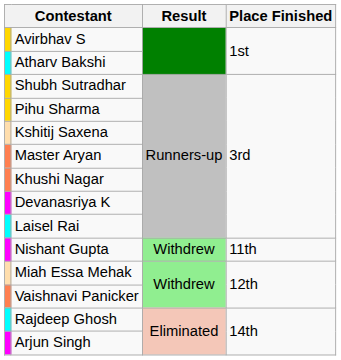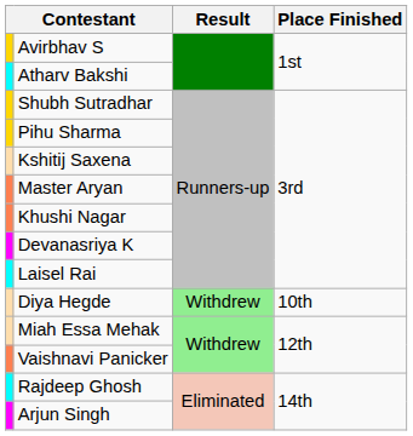 <table class="wikitable sortable mw-collapsible">
 <tr>
 <th colspan="2">Contestant</th>
 <th>Result</th>
 <th>Place Finished</th>
 </tr>
 <tr>
 <td bgcolor="gold"></td>
 <td>Avirbhav S</td>
 <td rowspan="2" style="background:green;; text-align:center;"></td>
 <td rowspan="2">1st</td>
 </tr>
 <tr>
 <td bgcolor="cyan"></td>
 <td>Atharv Bakshi</td>
 </tr>
 <tr>
 <td bgcolor="gold"></td>
 <td>Shubh Sutradhar</td>
 <td rowspan="7" style="background:silver;; text-align:center;">Runners-up<br></td>
 <td rowspan="7">3rd</td>
 </tr>
 <tr>
 <td bgcolor= "Gold"></td>
 <td>Pihu Sharma</td>
 </tr>
 <tr>
 <td bgcolor="Navajowhite"></td>
 <td>Kshitij Saxena</td>
 </tr>
 <tr>
 <td bgcolor="FF7F50"></td>
 <td>Master Aryan</td>
 </tr>
 <tr>
 <td bgcolor="#FF7F50"></td>
 <td>Khushi Nagar</td>
 </tr>
 <tr>
 <td bgcolor="magenta"></td>
 <td>Devanasriya K</td>
 </tr>
 <tr>
 <td bgcolor="cyan"></td>
 <td>Laisel Rai</td>
 </tr>
 <tr>
-<td bgcolor="magenta"></td>
-<td>Nishant Gupta</td>
-<td style="background:lightgreen;; text-align:center;">Withdrew<br></td>
-<td>11th</td>
+<td bgcolor= "Navajowhite"></td>
+<td>Diya Hegde</td>
+<td rowspan="1" style="background:lightgreen;; text-align:center;">Withdrew<br></td>
+<td>10th</td>
 </tr>
 <tr>
 <td bgcolor="Navajowhite"></td>
 <td>Miah Essa Mehak</td>
 <td rowspan="2" style="background:lightgreen;; text-align:center;">Withdrew<br></td>
 <td rowspan="2">12th</td>
 </tr>
 <tr>
 <td bgcolor="#FF7F50"></td>
 <td>Vaishnavi Panicker</td>
 </tr>
 <tr>
 <td bgcolor="cyan"></td>
 <td>Rajdeep Ghosh</td>
 <td rowspan="2" style="background:#f4c7b8;; text-align:center;">Eliminated<br></td>
 <td rowspan="2">14th</td>
 </tr>
 <tr>
 <td bgcolor="magenta"></td>
 <td>Arjun Singh</td>
 </tr>
 </table>
